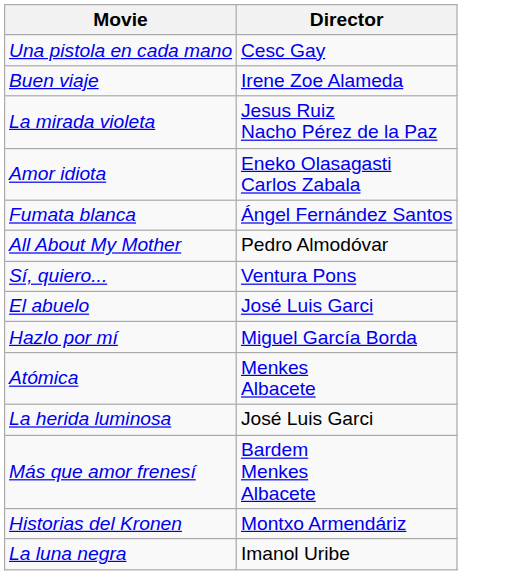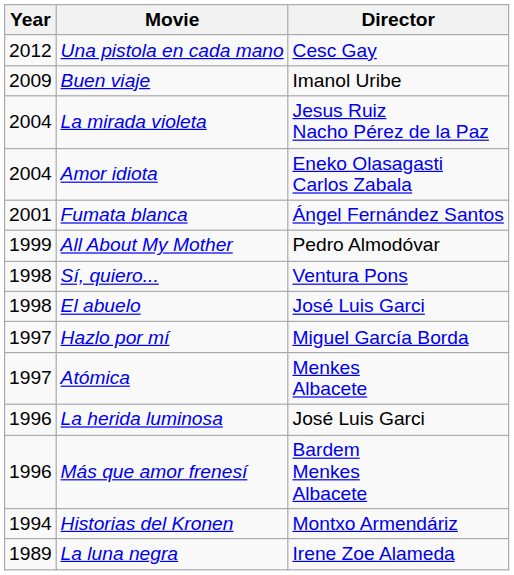 <table class="wikitable sortable">
 <tr>
+<th><strong>Year</strong></th>
 <th><strong>Movie</strong></th>
 <th><strong>Director</strong></th>
 </tr>
 <tr>
+<td>2012</td>
 <td><em><a href='#'>Una pistola en cada mano</a></em></td>
 <td><a href='#'>Cesc Gay</a></td>
 </tr>
 <tr>
+<td>2009</td>
 <td><em><a href='#'>Buen viaje</a></em></td>
-<td><a href='#'>Irene Zoe Alameda</a></td>
+<td>Imanol Uribe</td>
 </tr>
 <tr>
+<td>2004</td>
 <td><em><a href='#'>La mirada violeta</a></em></td>
 <td><a href='#'>Jesus Ruiz</a> <br> <a href='#'>Nacho Pérez de la Paz</a></td>
 </tr>
 <tr>
+<td>2004</td>
 <td><em><a href='#'>Amor idiota</a></em></td>
 <td><a href='#'>Eneko Olasagasti</a> <br> <a href='#'>Carlos Zabala</a></td>
 </tr>
 <tr>
+<td>2001</td>
 <td><em><a href='#'>Fumata blanca</a></em></td>
 <td><a href='#'>Ángel Fernández Santos</a></td>
 </tr>
 <tr>
+<td>1999</td>
 <td><em><a href='#'>All About My Mother</a></em></td>
 <td>Pedro Almodóvar</td>
 </tr>
 <tr>
+<td>1998</td>
 <td><em><a href='#'>Sí, quiero...</a></em></td>
 <td><a href='#'>Ventura Pons</a></td>
 </tr>
 <tr>
+<td>1998</td>
 <td><em><a href='#'>El abuelo</a></em></td>
 <td><a href='#'>José Luis Garci</a></td>
 </tr>
 <tr>
+<td>1997</td>
 <td><em><a href='#'>Hazlo por mí</a></em></td>
 <td><a href='#'>Miguel García Borda</a></td>
 </tr>
 <tr>
+<td>1997</td>
 <td><em><a href='#'>Atómica</a></em></td>
 <td><a href='#'>Menkes</a> <br> <a href='#'>Albacete</a></td>
 </tr>
 <tr>
+<td>1996</td>
 <td><em><a href='#'>La herida luminosa</a></em></td>
 <td>José Luis Garci</td>
 </tr>
 <tr>
+<td>1996</td>
 <td><em><a href='#'>Más que amor frenesí</a></em></td>
 <td><a href='#'>Bardem</a><br> <a href='#'>Menkes</a> <br> <a href='#'>Albacete</a></td>
 </tr>
 <tr>
+<td>1994</td>
 <td><em><a href='#'>Historias del Kronen</a></em></td>
 <td><a href='#'>Montxo Armendáriz</a></td>
 </tr>
 <tr>
+<td>1989</td>
 <td><em><a href='#'>La luna negra</a></em></td>
-<td>Imanol Uribe</td>
+<td><a href='#'>Irene Zoe Alameda</a></td>
 </tr>
 </table>
